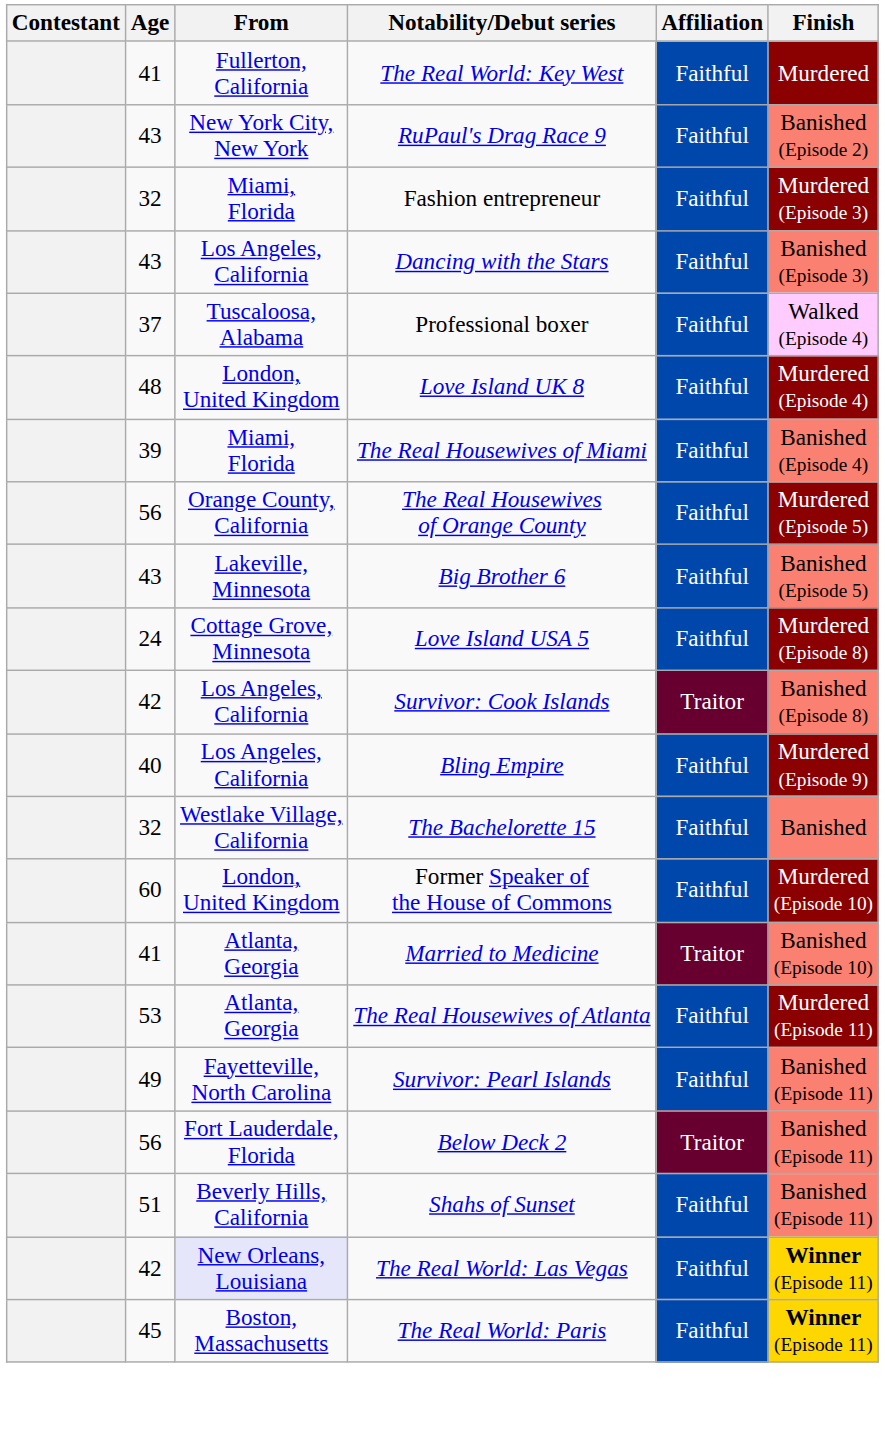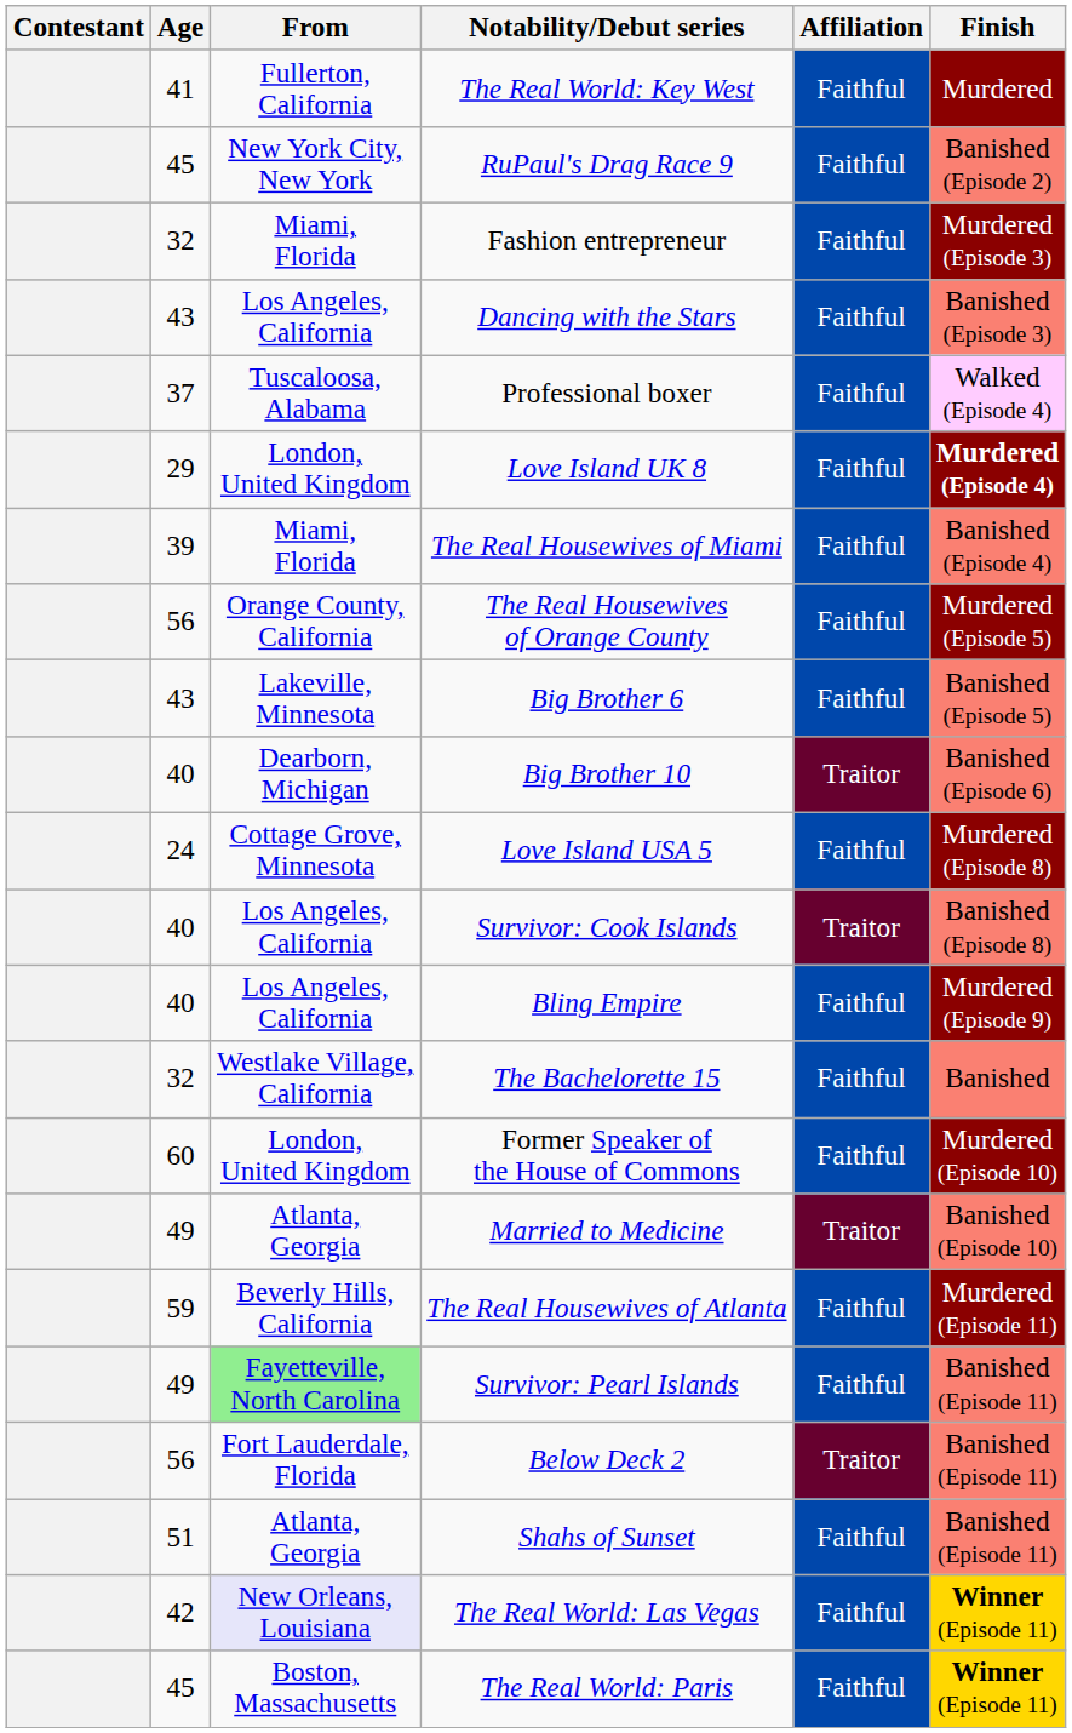 <table class="wikitable sortable" style="margin:auto; text-align:center;">
 <tr>
 <th scope="col">Contestant</th>
 <th scope="col">Age</th>
 <th scope="col" class="unsortable">From</th>
 <th scope="col" class="unsortable">Notability/Debut series</th>
 <th scope="col" class="unsortable">Affiliation</th>
 <th scope="col" class="unsortable">Finish</th>
 </tr>
 <tr>
 <th scope="row" style="text-align:left"></th>
 <td>41</td>
 <td><a href='#'>Fullerton,<br>California</a></td>
 <td><em><a href='#'>The Real World: Key West</a></em></td>
 <td bgcolor="#0047AB" style="color:#FFFFFF;">Faithful</td>
 <td style="background:darkred; color:white;">Murdered<br><small></small></td>
 </tr>
 <tr>
 <th scope="row" style="text-align:left"></th>
-<td>43</td>
+<td>45</td>
 <td><a href='#'>New York City,<br>New York</a></td>
 <td><em><a href='#'>RuPaul's Drag Race 9</a></em></td>
 <td bgcolor="#0047AB" style="color:#FFFFFF;">Faithful</td>
 <td style="background:salmon;">Banished<br><small>(Episode 2)</small></td>
 </tr>
 <tr>
 <th scope="row" style="text-align:left"></th>
 <td>32</td>
 <td><a href='#'>Miami,<br>Florida</a></td>
 <td>Fashion entrepreneur</td>
 <td bgcolor="#0047AB" style="color:#FFFFFF;">Faithful</td>
 <td style="background:darkred; color:white;">Murdered<br><small>(Episode 3)</small></td>
 </tr>
 <tr>
 <th scope="row" style="text-align:left"></th>
 <td>43</td>
 <td><a href='#'>Los Angeles,<br>California</a></td>
 <td><em><a href='#'>Dancing with the Stars</a></em></td>
 <td bgcolor="#0047AB" style="color:#FFFFFF;">Faithful</td>
 <td style="background:salmon;">Banished<br><small>(Episode 3)</small></td>
 </tr>
 <tr>
 <th scope="row" style="text-align:left"></th>
 <td>37</td>
 <td><a href='#'>Tuscaloosa,<br>Alabama</a></td>
 <td>Professional boxer</td>
 <td bgcolor="#0047AB" style="color:#FFFFFF;">Faithful</td>
 <td style="background:#fcf;">Walked<br><small>(Episode 4)</small></td>
 </tr>
 <tr>
 <th scope="row" style="text-align:left"></th>
-<td>48</td>
+<td>29</td>
 <td><a href='#'>London,<br>United Kingdom</a></td>
 <td><em><a href='#'>Love Island UK 8</a></em></td>
 <td bgcolor="#0047AB" style="color:#FFFFFF;">Faithful</td>
-<td style="background:darkred; color:white;">Murdered<br><small>(Episode 4)</small></td>
+<td style="background:darkred; color:white;"><strong>Murdered<br><small>(Episode 4)</small></strong></td>
 </tr>
 <tr>
 <th scope="row" style="text-align:left"></th>
 <td>39</td>
 <td><a href='#'>Miami,<br>Florida</a></td>
 <td><em><a href='#'>The Real Housewives of Miami</a></em></td>
 <td bgcolor="#0047AB" style="color:#FFFFFF;">Faithful</td>
 <td style="background:salmon;">Banished<br><small>(Episode 4)</small></td>
 </tr>
 <tr>
 <th scope="row" style="text-align:left"></th>
 <td>56</td>
 <td><a href='#'>Orange County,<br>California</a></td>
 <td><em><a href='#'>The Real Housewives<br>of Orange County</a></em></td>
 <td bgcolor="#0047AB" style="color:#FFFFFF;">Faithful</td>
 <td style ="background:darkred; color:white;">Murdered<br><small>(Episode 5)</small></td>
 </tr>
 <tr>
 <th scope="row" style="text-align:left"></th>
 <td>43</td>
 <td><a href='#'>Lakeville,<br>Minnesota</a></td>
 <td><em><a href='#'>Big Brother 6</a></em></td>
 <td bgcolor="#0047AB" style="color:#FFFFFF;">Faithful</td>
 <td style="background:salmon;">Banished<br><small>(Episode 5)</small></td>
 </tr>
 <tr>
 <th scope="row" style="text-align:left"></th>
+<td>40</td>
+<td><a href='#'>Dearborn,<br>Michigan</a></td>
+<td><em><a href='#'>Big Brother 10</a></em></td>
+<td bgcolor="#67002f" align="center" style="color:#FFFFFF;" span>Traitor</td>
+<td style="background:salmon;">Banished<br><small>(Episode 6)</small></td>
+</tr>
+<tr>
+<th scope="row" style="text-align:left"></th>
 <td>24</td>
 <td><a href='#'>Cottage Grove,<br>Minnesota</a></td>
 <td><em><a href='#'>Love Island USA 5</a></em></td>
 <td bgcolor="#0047AB" style="color:#FFFFFF;">Faithful</td>
 <td style ="background:darkred; color:white;">Murdered<br><small>(Episode 8)</small></td>
 </tr>
 <tr>
 <th scope="row" style="text-align:left"></th>
-<td>42</td>
+<td>40</td>
 <td><a href='#'>Los Angeles,<br>California</a></td>
 <td><em><a href='#'>Survivor: Cook Islands</a></em></td>
 <td bgcolor="#67002f" style="color:#FFFFFF;">Traitor</td>
 <td style="background:salmon;">Banished<br><small>(Episode 8)</small></td>
 </tr>
 <tr>
 <th scope="row" style="text-align:left"></th>
 <td>40</td>
 <td><a href='#'>Los Angeles,<br>California</a></td>
 <td><em><a href='#'>Bling Empire</a></em></td>
 <td bgcolor="#0047AB" style="color:#FFFFFF;">Faithful</td>
 <td style ="background:darkred; color:white;">Murdered<br><small>(Episode 9)</small></td>
 </tr>
 <tr>
 <th scope="row" style="text-align:left"></th>
 <td>32</td>
 <td><a href='#'>Westlake Village,<br>California</a></td>
 <td><em><a href='#'>The Bachelorette 15</a></em></td>
 <td bgcolor="#0047AB" style="color:#FFFFFF;">Faithful</td>
 <td style="background:salmon;">Banished<br><small></small></td>
 </tr>
 <tr>
 <th scope="row" style="text-align:left"></th>
 <td>60</td>
 <td><a href='#'>London,<br>United Kingdom</a></td>
 <td>Former <a href='#'>Speaker of <br>the House of Commons</a></td>
 <td bgcolor="#0047AB" style="color:#FFFFFF;">Faithful</td>
 <td style ="background:darkred; color:white;">Murdered<br><small>(Episode 10)</small></td>
 </tr>
 <tr>
 <th scope="row" style="text-align:left"></th>
-<td>41</td>
+<td>49</td>
 <td><a href='#'>Atlanta,<br>Georgia</a></td>
 <td><em><a href='#'>Married to Medicine</a></em> </td>
 <td bgcolor="#67002f" align="center" span style="color:#FFFFFF;">Traitor</td>
 <td style="background:salmon;">Banished<br><small>(Episode 10)</small></td>
 </tr>
 <tr>
 <th scope="row" style="text-align:left"></th>
-<td>53</td>
-<td><a href='#'>Atlanta,<br>Georgia</a></td>
+<td>59</td>
+<td><a href='#'>Beverly Hills,<br>California</a></td>
 <td><em><a href='#'>The Real Housewives of Atlanta</a></em></td>
 <td bgcolor="#0047AB" style="color:#FFFFFF;">Faithful</td>
 <td style ="background:darkred; color:white;">Murdered<br><small>(Episode 11)</small></td>
 </tr>
 <tr>
 <th scope="row" style="text-align:left"></th>
 <td>49</td>
-<td><a href='#'>Fayetteville,<br>North Carolina</a></td>
+<td style="background: lightgreen;"><a href='#'>Fayetteville,<br>North Carolina</a></td>
 <td><em><a href='#'>Survivor: Pearl Islands</a></em></td>
 <td bgcolor="#0047AB" style="color:#FFFFFF;">Faithful</td>
 <td style="background:salmon;">Banished<br><small>(Episode 11)</small></td>
 </tr>
 <tr>
 <th scope="row" style="text-align:left"></th>
 <td>56</td>
 <td><a href='#'>Fort Lauderdale,<br>Florida</a></td>
 <td><em><a href='#'>Below Deck 2</a></em></td>
 <td bgcolor="#67002f" style="color:#FFFFFF;">Traitor</td>
 <td style="background:salmon;">Banished<br><small>(Episode 11)</small></td>
 </tr>
 <tr>
 <th scope="row" style="text-align:left"></th>
 <td>51</td>
-<td><a href='#'>Beverly Hills,<br>California</a></td>
+<td><a href='#'>Atlanta,<br>Georgia</a></td>
 <td><em><a href='#'>Shahs of Sunset</a></em></td>
 <td bgcolor="#0047AB" style="color:#FFFFFF;">Faithful</td>
 <td style="background:salmon;">Banished<br><small>(Episode 11)</small></td>
 </tr>
 <tr>
 <th scope="row" style="text-align:left"></th>
 <td>42</td>
 <td style="background: lavender;"><a href='#'>New Orleans,<br>Louisiana</a></td>
 <td><a href='#'><em>The Real World: Las Vegas</em></a></td>
 <td bgcolor="#0047AB" style="color:#FFFFFF;">Faithful</td>
 <td style="background:gold; color:black;"><strong>Winner</strong><br><small>(Episode 11)</small></td>
 </tr>
 <tr>
 <th scope="row" style="text-align:left"></th>
 <td>45</td>
 <td><a href='#'>Boston,<br>Massachusetts</a></td>
 <td><em><a href='#'>The Real World: Paris</a></em></td>
 <td bgcolor="#0047AB" style="color:#FFFFFF;">Faithful</td>
 <td style="background:gold; color:black;"><strong>Winner</strong><br><small>(Episode 11)</small></td>
 </tr>
 </table>
